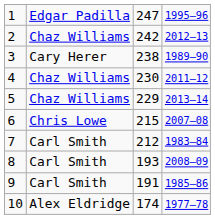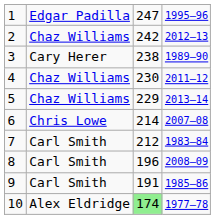 <table class="wikitable">
 <tr>
 </tr>
 <tr>
 <td>1</td>
 <td><a href='#'>Edgar Padilla</a></td>
 <td>247</td>
 <td style="font-size:80%;"><a href='#'>1995–96</a></td>
 </tr>
 <tr>
 <td>2</td>
 <td><a href='#'>Chaz Williams</a></td>
 <td>242</td>
 <td style="font-size:80%;"><a href='#'>2012–13</a></td>
 </tr>
 <tr>
 <td>3</td>
 <td>Cary Herer</td>
 <td>238</td>
 <td style="font-size:80%;"><a href='#'>1989–90</a></td>
 </tr>
 <tr>
 <td>4</td>
 <td><a href='#'>Chaz Williams</a></td>
 <td>230</td>
 <td style="font-size:80%;"><a href='#'>2011–12</a></td>
 </tr>
 <tr>
 <td>5</td>
 <td><a href='#'>Chaz Williams</a></td>
 <td>229</td>
 <td style="font-size:80%;"><a href='#'>2013–14</a></td>
 </tr>
 <tr>
 <td>6</td>
 <td><a href='#'>Chris Lowe</a></td>
-<td>215</td>
+<td>214</td>
 <td style="font-size:80%;"><a href='#'>2007–08</a></td>
 </tr>
 <tr>
 <td>7</td>
 <td>Carl Smith</td>
 <td>212</td>
 <td style="font-size:80%;"><a href='#'>1983–84</a></td>
 </tr>
 <tr>
 <td>8</td>
 <td>Carl Smith</td>
-<td>193</td>
+<td>196</td>
 <td style="font-size:80%;"><a href='#'>2008–09</a></td>
 </tr>
 <tr>
 <td>9</td>
 <td>Carl Smith</td>
 <td>191</td>
 <td style="font-size:80%;"><a href='#'>1985–86</a></td>
 </tr>
 <tr>
 <td>10</td>
 <td>Alex Eldridge</td>
-<td>174</td>
+<td style="background: lightgreen;">174</td>
 <td style="font-size:80%;"><a href='#'>1977–78</a></td>
 </tr>
 </table>
